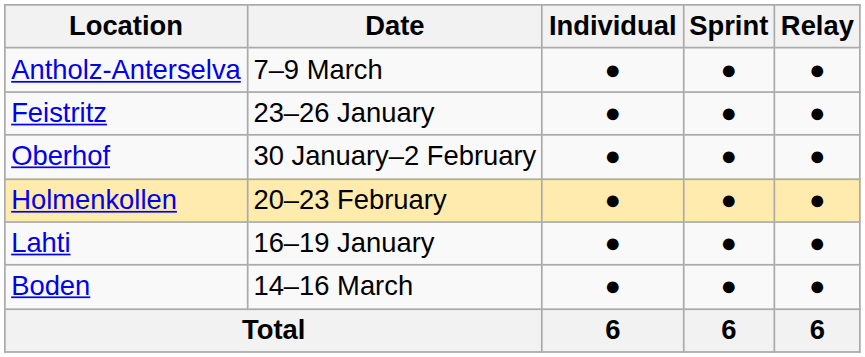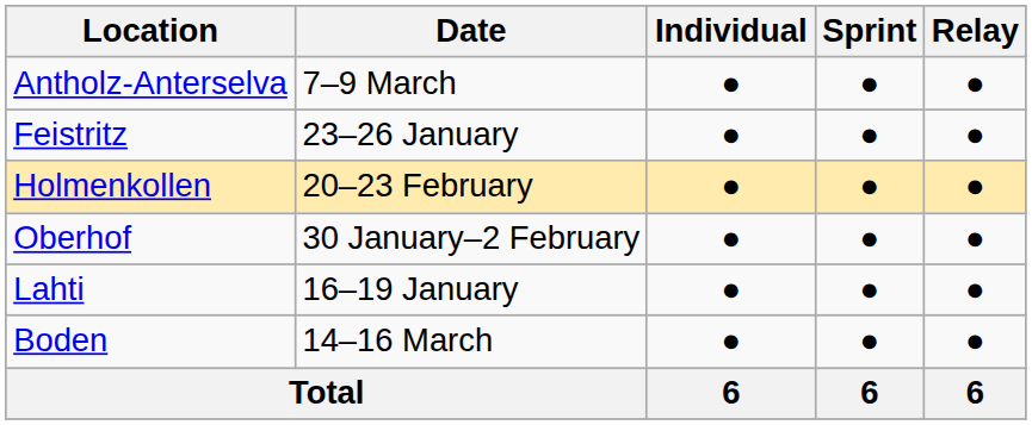 <table class="wikitable" border="1">
 <tr>
 <th>Location</th>
 <th>Date</th>
 <th>Individual</th>
 <th>Sprint</th>
 <th>Relay</th>
 </tr>
 <tr align=center>
 <td align=left> <a href='#'>Antholz-Anterselva</a></td>
 <td align=left>7–9 March</td>
 <td>●</td>
 <td>●</td>
 <td>●</td>
 </tr>
 <tr align=center>
 <td align=left> <a href='#'>Feistritz</a></td>
 <td align=left>23–26 January</td>
 <td>●</td>
 <td>●</td>
 <td>●</td>
 </tr>
-<tr align=center>
-<td align=left> <a href='#'>Oberhof</a></td>
-<td align=left>30 January–2 February</td>
+<tr align=center style="background:#FFEBAD">
+<td align=left> <a href='#'>Holmenkollen</a></td>
+<td align=left>20–23 February</td>
 <td>●</td>
 <td>●</td>
 <td>●</td>
 </tr>
-<tr align=center style="background:#FFEBAD">
-<td align=left> <a href='#'>Holmenkollen</a></td>
-<td align=left>20–23 February</td>
+<tr align=center>
+<td align=left> <a href='#'>Oberhof</a></td>
+<td align=left>30 January–2 February</td>
 <td>●</td>
 <td>●</td>
 <td>●</td>
 </tr>
 <tr align=center>
 <td align=left> <a href='#'>Lahti</a></td>
 <td align=left>16–19 January</td>
 <td>●</td>
 <td>●</td>
 <td>●</td>
 </tr>
 <tr align=center>
 <td align=left> <a href='#'>Boden</a></td>
 <td align=left>14–16 March</td>
 <td>●</td>
 <td>●</td>
 <td>●</td>
 </tr>
 <tr align=center>
 <th colspan="2">Total</th>
 <th>6</th>
 <th>6</th>
 <th>6</th>
 </tr>
 </table>
